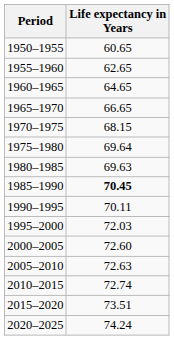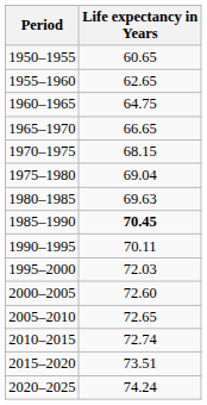 <table class="wikitable" style="text-align: center;">
 <tr>
 <th>Period</th>
 <th>Life expectancy in<br>Years</th>
 </tr>
 <tr>
 <td>1950–1955</td>
 <td>60.65</td>
 </tr>
 <tr>
 <td>1955–1960</td>
 <td> 62.65</td>
 </tr>
 <tr>
 <td>1960–1965</td>
-<td> 64.65</td>
+<td> 64.75</td>
 </tr>
 <tr>
 <td>1965–1970</td>
 <td> 66.65</td>
 </tr>
 <tr>
 <td>1970–1975</td>
 <td> 68.15</td>
 </tr>
 <tr>
 <td>1975–1980</td>
-<td> 69.64</td>
+<td> 69.04</td>
 </tr>
 <tr>
 <td>1980–1985</td>
 <td> 69.63</td>
 </tr>
 <tr>
 <td>1985–1990</td>
 <td><strong> 70.45</strong></td>
 </tr>
 <tr>
 <td>1990–1995</td>
 <td> 70.11</td>
 </tr>
 <tr>
 <td>1995–2000</td>
 <td> 72.03</td>
 </tr>
 <tr>
 <td>2000–2005</td>
 <td> 72.60</td>
 </tr>
 <tr>
 <td>2005–2010</td>
-<td> 72.63</td>
+<td> 72.65</td>
 </tr>
 <tr>
 <td>2010–2015</td>
 <td> 72.74</td>
 </tr>
 <tr>
 <td>2015–2020</td>
 <td> 73.51</td>
 </tr>
 <tr>
 <td>2020–2025</td>
 <td> 74.24</td>
 </tr>
 </table>
